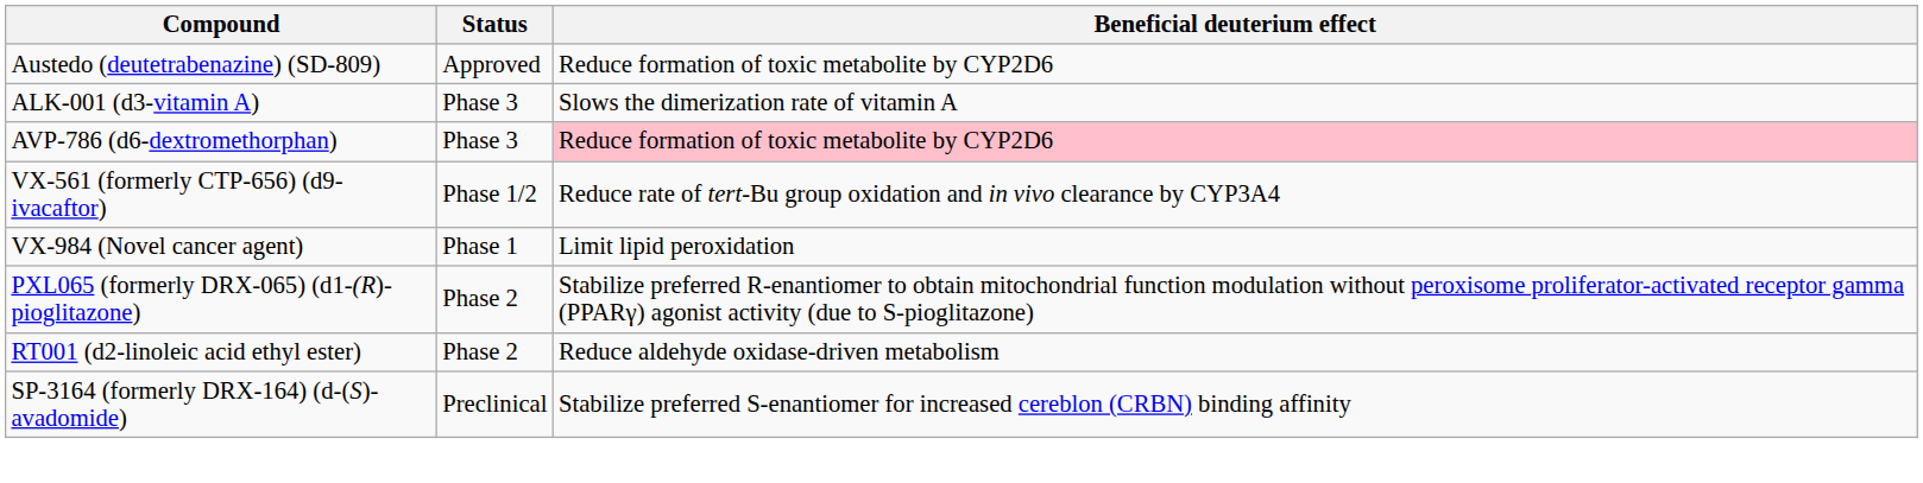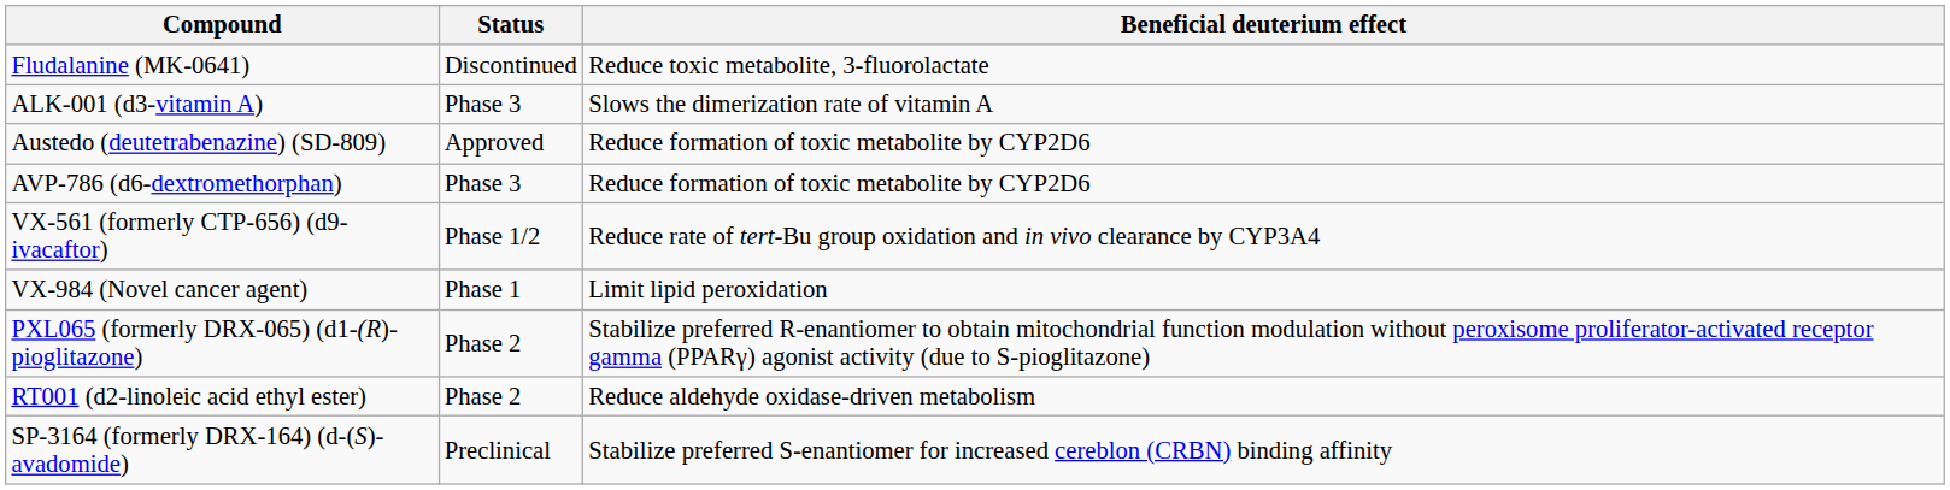 <table class="wikitable">
 <tr>
 <th>Compound</th>
 <th>Status</th>
 <th>Beneficial deuterium effect</th>
 </tr>
 <tr>
-<td>Austedo (<a href='#'>deutetrabenazine</a>) (SD-809)</td>
-<td>Approved</td>
-<td>Reduce formation of toxic metabolite by CYP2D6</td>
+<td><a href='#'>Fludalanine</a> (MK-0641)</td>
+<td>Discontinued</td>
+<td>Reduce toxic metabolite, 3-fluorolactate</td>
 </tr>
 <tr>
 <td>ALK-001 (d3-<a href='#'>vitamin A</a>)</td>
 <td>Phase 3</td>
 <td>Slows the dimerization rate of vitamin A</td>
 </tr>
 <tr>
+<td>Austedo (<a href='#'>deutetrabenazine</a>) (SD-809)</td>
+<td>Approved</td>
+<td>Reduce formation of toxic metabolite by CYP2D6</td>
+</tr>
+<tr>
 <td>AVP-786 (d6-<a href='#'>dextromethorphan</a>)</td>
 <td>Phase 3</td>
-<td style="background: pink;">Reduce formation of toxic metabolite by CYP2D6</td>
+<td>Reduce formation of toxic metabolite by CYP2D6</td>
 </tr>
 <tr>
 <td>VX-561 (formerly CTP-656) (d9-<a href='#'>ivacaftor</a>)</td>
 <td>Phase 1/2</td>
 <td>Reduce rate of <em>tert</em>-Bu group oxidation and <em>in vivo</em> clearance by CYP3A4</td>
 </tr>
 <tr>
 <td>VX-984 (Novel cancer agent)</td>
 <td>Phase 1</td>
 <td>Limit lipid peroxidation</td>
 </tr>
 <tr>
 <td><a href='#'>PXL065</a> (formerly DRX-065) (d1-<em>(R</em>)-<a href='#'>pioglitazone</a>)</td>
 <td>Phase 2</td>
 <td>Stabilize preferred R-enantiomer to obtain mitochondrial function modulation without <a href='#'>peroxisome proliferator-activated receptor gamma</a> (PPARγ) agonist activity (due to S-pioglitazone)</td>
 </tr>
 <tr>
 <td><a href='#'>RT001</a> (d2-linoleic acid ethyl ester)</td>
 <td>Phase 2</td>
 <td>Reduce aldehyde oxidase-driven metabolism</td>
 </tr>
 <tr>
 <td>SP-3164 (formerly DRX-164) (d-(<em>S</em>)-<a href='#'>avadomide</a>)</td>
 <td>Preclinical</td>
 <td>Stabilize preferred S-enantiomer for increased <a href='#'>cereblon (CRBN)</a> binding affinity</td>
 </tr>
 </table>
